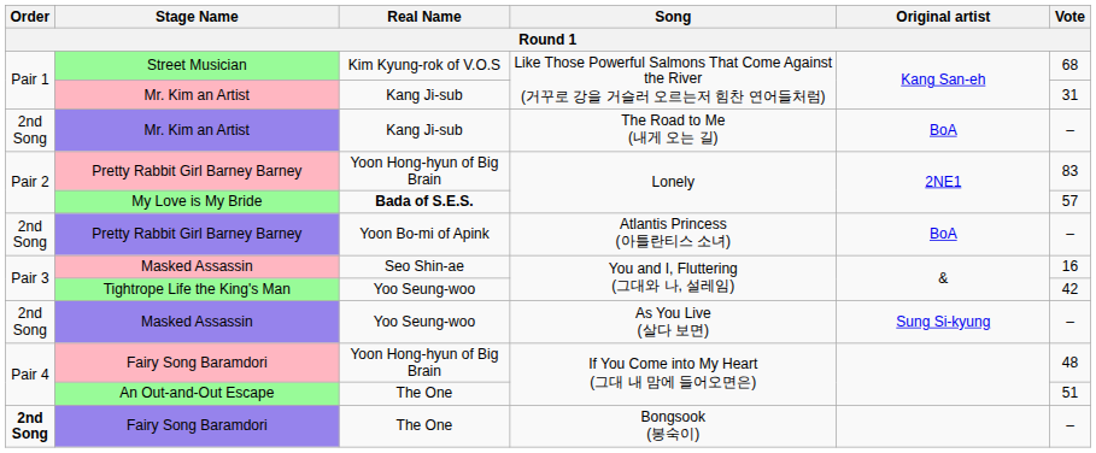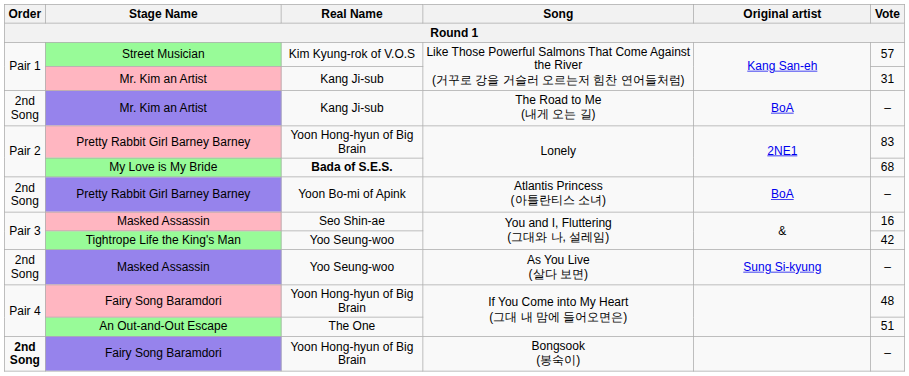 <table class="wikitable" style="text-align:center; width:95%;">
 <tr>
 <th style="width:1%;">Order</th>
 <th style="width:20%;">Stage Name</th>
 <th style="width:12%;">Real Name</th>
 <th style="width:23%;">Song</th>
 <th style="width:15%;">Original artist</th>
 <th style="width:1%;">Vote</th>
 </tr>
 <tr>
 <th colspan=6>Round 1</th>
 </tr>
 <tr>
 <td rowspan=2>Pair 1</td>
 <td bgcolor="palegreen">Street Musician</td>
 <td>Kim Kyung-rok of V.O.S</td>
 <td rowspan=2>Like Those Powerful Salmons That Come Against the River<br>(거꾸로 강을 거슬러 오르는저 힘찬 연어들처럼)</td>
 <td rowspan=2><a href='#'>Kang San-eh</a></td>
-<td>68</td>
+<td>57</td>
 </tr>
 <tr>
 <td bgcolor="lightpink">Mr. Kim an Artist</td>
 <td>Kang Ji-sub</td>
 <td>31</td>
 </tr>
 <tr>
 <td>2nd Song</td>
 <td bgcolor="#9683EC">Mr. Kim an Artist</td>
 <td>Kang Ji-sub</td>
 <td>The Road to Me<br>(내게 오는 길)</td>
 <td><a href='#'>BoA</a></td>
 <td>–</td>
 </tr>
 <tr>
 <td rowspan=2>Pair 2</td>
 <td bgcolor="lightpink">Pretty Rabbit Girl Barney Barney</td>
 <td>Yoon Hong-hyun of Big Brain</td>
 <td rowspan=2>Lonely</td>
 <td rowspan=2><a href='#'>2NE1</a></td>
 <td>83</td>
 </tr>
 <tr>
 <td bgcolor="palegreen">My Love is My Bride</td>
 <td><strong>Bada of S.E.S.</strong></td>
-<td>57</td>
+<td>68</td>
 </tr>
 <tr>
 <td>2nd Song</td>
 <td bgcolor="#9683EC">Pretty Rabbit Girl Barney Barney</td>
 <td>Yoon Bo-mi of Apink</td>
 <td>Atlantis Princess<br>(아틀란티스 소녀)</td>
 <td><a href='#'>BoA</a></td>
 <td>–</td>
 </tr>
 <tr>
 <td rowspan=2>Pair 3</td>
 <td bgcolor="lightpink">Masked Assassin</td>
 <td>Seo Shin-ae</td>
 <td rowspan=2>You and I, Fluttering<br>(그대와 나, 설레임)</td>
 <td rowspan=2> & </td>
 <td>16</td>
 </tr>
 <tr>
 <td bgcolor="palegreen">Tightrope Life the King's Man</td>
 <td>Yoo Seung-woo</td>
 <td>42</td>
 </tr>
 <tr>
 <td>2nd Song</td>
 <td bgcolor="#9683EC">Masked Assassin</td>
 <td>Yoo Seung-woo</td>
 <td>As You Live<br>(살다 보면)</td>
 <td><a href='#'>Sung Si-kyung</a></td>
 <td>–</td>
 </tr>
 <tr>
 <td rowspan=2>Pair 4</td>
 <td bgcolor="lightpink">Fairy Song Baramdori</td>
 <td>Yoon Hong-hyun of Big Brain</td>
 <td rowspan=2>If You Come into My Heart<br>(그대 내 맘에 들어오면은)</td>
 <td rowspan=2></td>
 <td>48</td>
 </tr>
 <tr>
 <td bgcolor="palegreen">An Out-and-Out Escape</td>
 <td>The One</td>
 <td>51</td>
 </tr>
 <tr>
 <td><strong>2nd Song</strong></td>
 <td bgcolor="#9683EC">Fairy Song Baramdori</td>
-<td>The One</td>
+<td>Yoon Hong-hyun of Big Brain</td>
 <td>Bongsook<br>(봉숙이)</td>
 <td></td>
 <td>–</td>
 </tr>
 </table>
